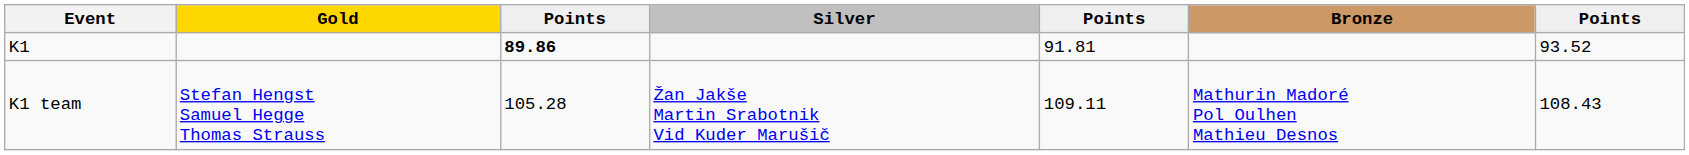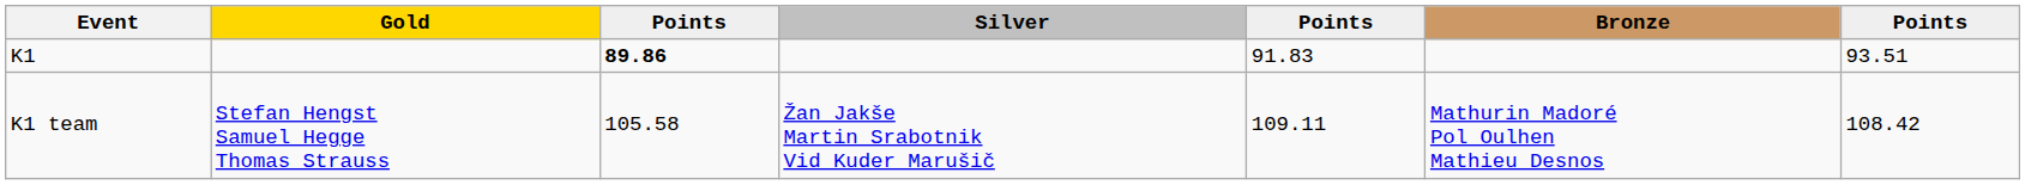 <table class="wikitable" width=100%>
 <tr>
 <th>Event</th>
 <td align=center bgcolor="gold"><strong>Gold</strong></td>
 <td align=center bgcolor="EFEFEF"><strong>Points</strong></td>
 <td align=center bgcolor="silver"><strong>Silver</strong></td>
 <td align=center bgcolor="EFEFEF"><strong>Points</strong></td>
 <td align=center bgcolor="CC9966"><strong>Bronze</strong></td>
 <td align=center bgcolor="EFEFEF"><strong>Points</strong></td>
 </tr>
 <tr>
 <td>K1</td>
 <td></td>
 <td><strong>89.86</strong></td>
 <td></td>
-<td>91.81</td>
+<td>91.83</td>
 <td></td>
-<td>93.52</td>
+<td>93.51</td>
 </tr>
 <tr>
 <td>K1 team</td>
 <td><br><a href='#'>Stefan Hengst</a><br><a href='#'>Samuel Hegge</a><br><a href='#'>Thomas Strauss</a></td>
-<td>105.28</td>
+<td>105.58</td>
 <td><br><a href='#'>Žan Jakše</a><br><a href='#'>Martin Srabotnik</a><br><a href='#'>Vid Kuder Marušič</a></td>
 <td>109.11</td>
 <td><br><a href='#'>Mathurin Madoré</a><br><a href='#'>Pol Oulhen</a><br><a href='#'>Mathieu Desnos</a></td>
-<td>108.43</td>
+<td>108.42</td>
 </tr>
 </table>
